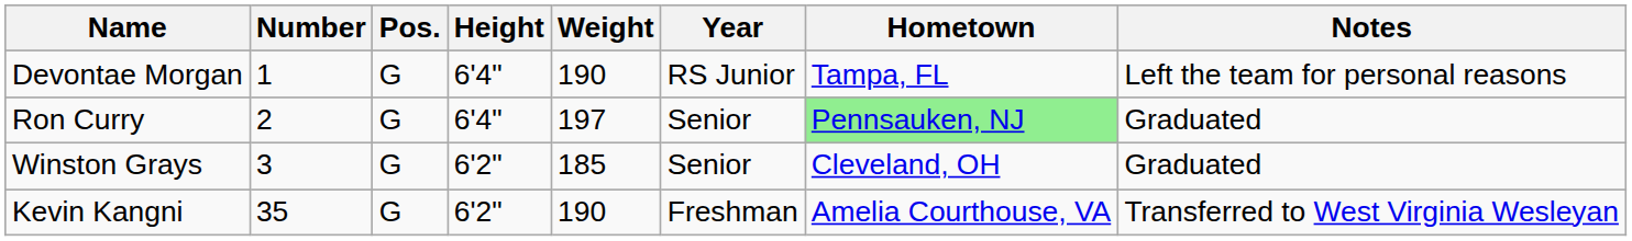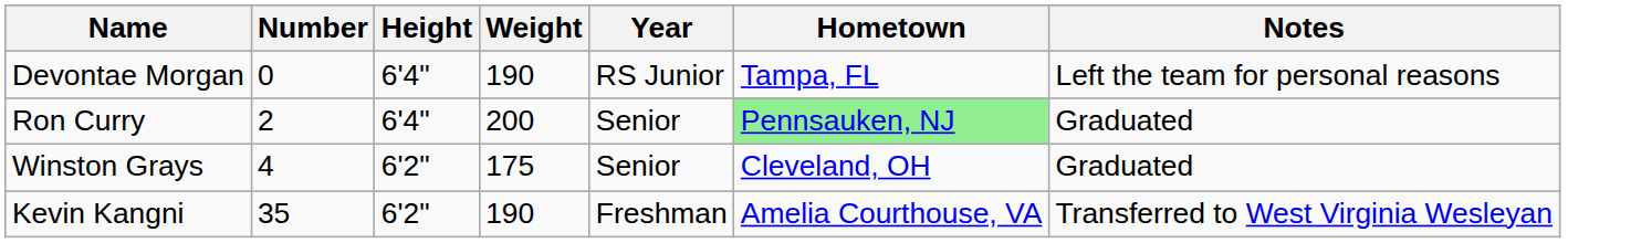 <table class="wikitable sortable" border="1">
 <tr>
 <th>Name</th>
 <th>Number</th>
-<th>Pos.</th>
 <th>Height</th>
 <th>Weight</th>
 <th>Year</th>
 <th>Hometown</th>
 <th class="unsortable">Notes</th>
 </tr>
 <tr>
 <td>Devontae Morgan</td>
-<td>1</td>
-<td>G</td>
+<td>0</td>
 <td>6'4"</td>
 <td>190</td>
 <td>RS Junior</td>
 <td><a href='#'>Tampa, FL</a></td>
 <td>Left the team for personal reasons</td>
 </tr>
 <tr>
 <td>Ron Curry</td>
 <td>2</td>
-<td>G</td>
 <td>6'4"</td>
-<td>197</td>
+<td>200</td>
 <td>Senior</td>
 <td style="background: lightgreen;"><a href='#'>Pennsauken, NJ</a></td>
 <td>Graduated</td>
 </tr>
 <tr>
 <td>Winston Grays</td>
-<td>3</td>
-<td>G</td>
+<td>4</td>
 <td>6'2"</td>
-<td>185</td>
+<td>175</td>
 <td>Senior</td>
 <td><a href='#'>Cleveland, OH</a></td>
 <td>Graduated</td>
 </tr>
 <tr>
 <td>Kevin Kangni</td>
 <td>35</td>
-<td>G</td>
 <td>6'2"</td>
 <td>190</td>
 <td>Freshman</td>
 <td><a href='#'>Amelia Courthouse, VA</a></td>
 <td>Transferred to <a href='#'>West Virginia Wesleyan</a></td>
 </tr>
 </table>
